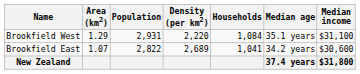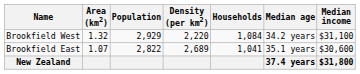 <table class="wikitable">
 <tr>
 <th>Name</th>
 <th>Area<br>(km<sup>2</sup>)</th>
 <th>Population</th>
 <th>Density<br>(per km<sup>2</sup>)</th>
 <th>Households</th>
 <th>Median age</th>
 <th>Median<br>income</th>
 </tr>
 <tr>
 <td>Brookfield West</td>
-<td style="text-align:right;">1.29</td>
-<td style="text-align:right;">2,931</td>
+<td style="text-align:right;">1.32</td>
+<td style="text-align:right;">2,929</td>
 <td style="text-align:right;">2,220</td>
 <td style="text-align:right;">1,084</td>
-<td>35.1 years</td>
+<td>34.2 years</td>
 <td>$31,100</td>
 </tr>
 <tr>
 <td>Brookfield East</td>
 <td style="text-align:right;">1.07</td>
 <td style="text-align:right;">2,822</td>
 <td style="text-align:right;">2,689</td>
 <td style="text-align:right;">1,041</td>
-<td>34.2 years</td>
+<td>35.1 years</td>
 <td>$30,600</td>
 </tr>
 <tr>
 <th>New Zealand</th>
 <th></th>
 <th></th>
 <th></th>
 <th></th>
 <th>37.4 years</th>
 <th style="text-align:left;">$31,800</th>
 </tr>
 </table>
